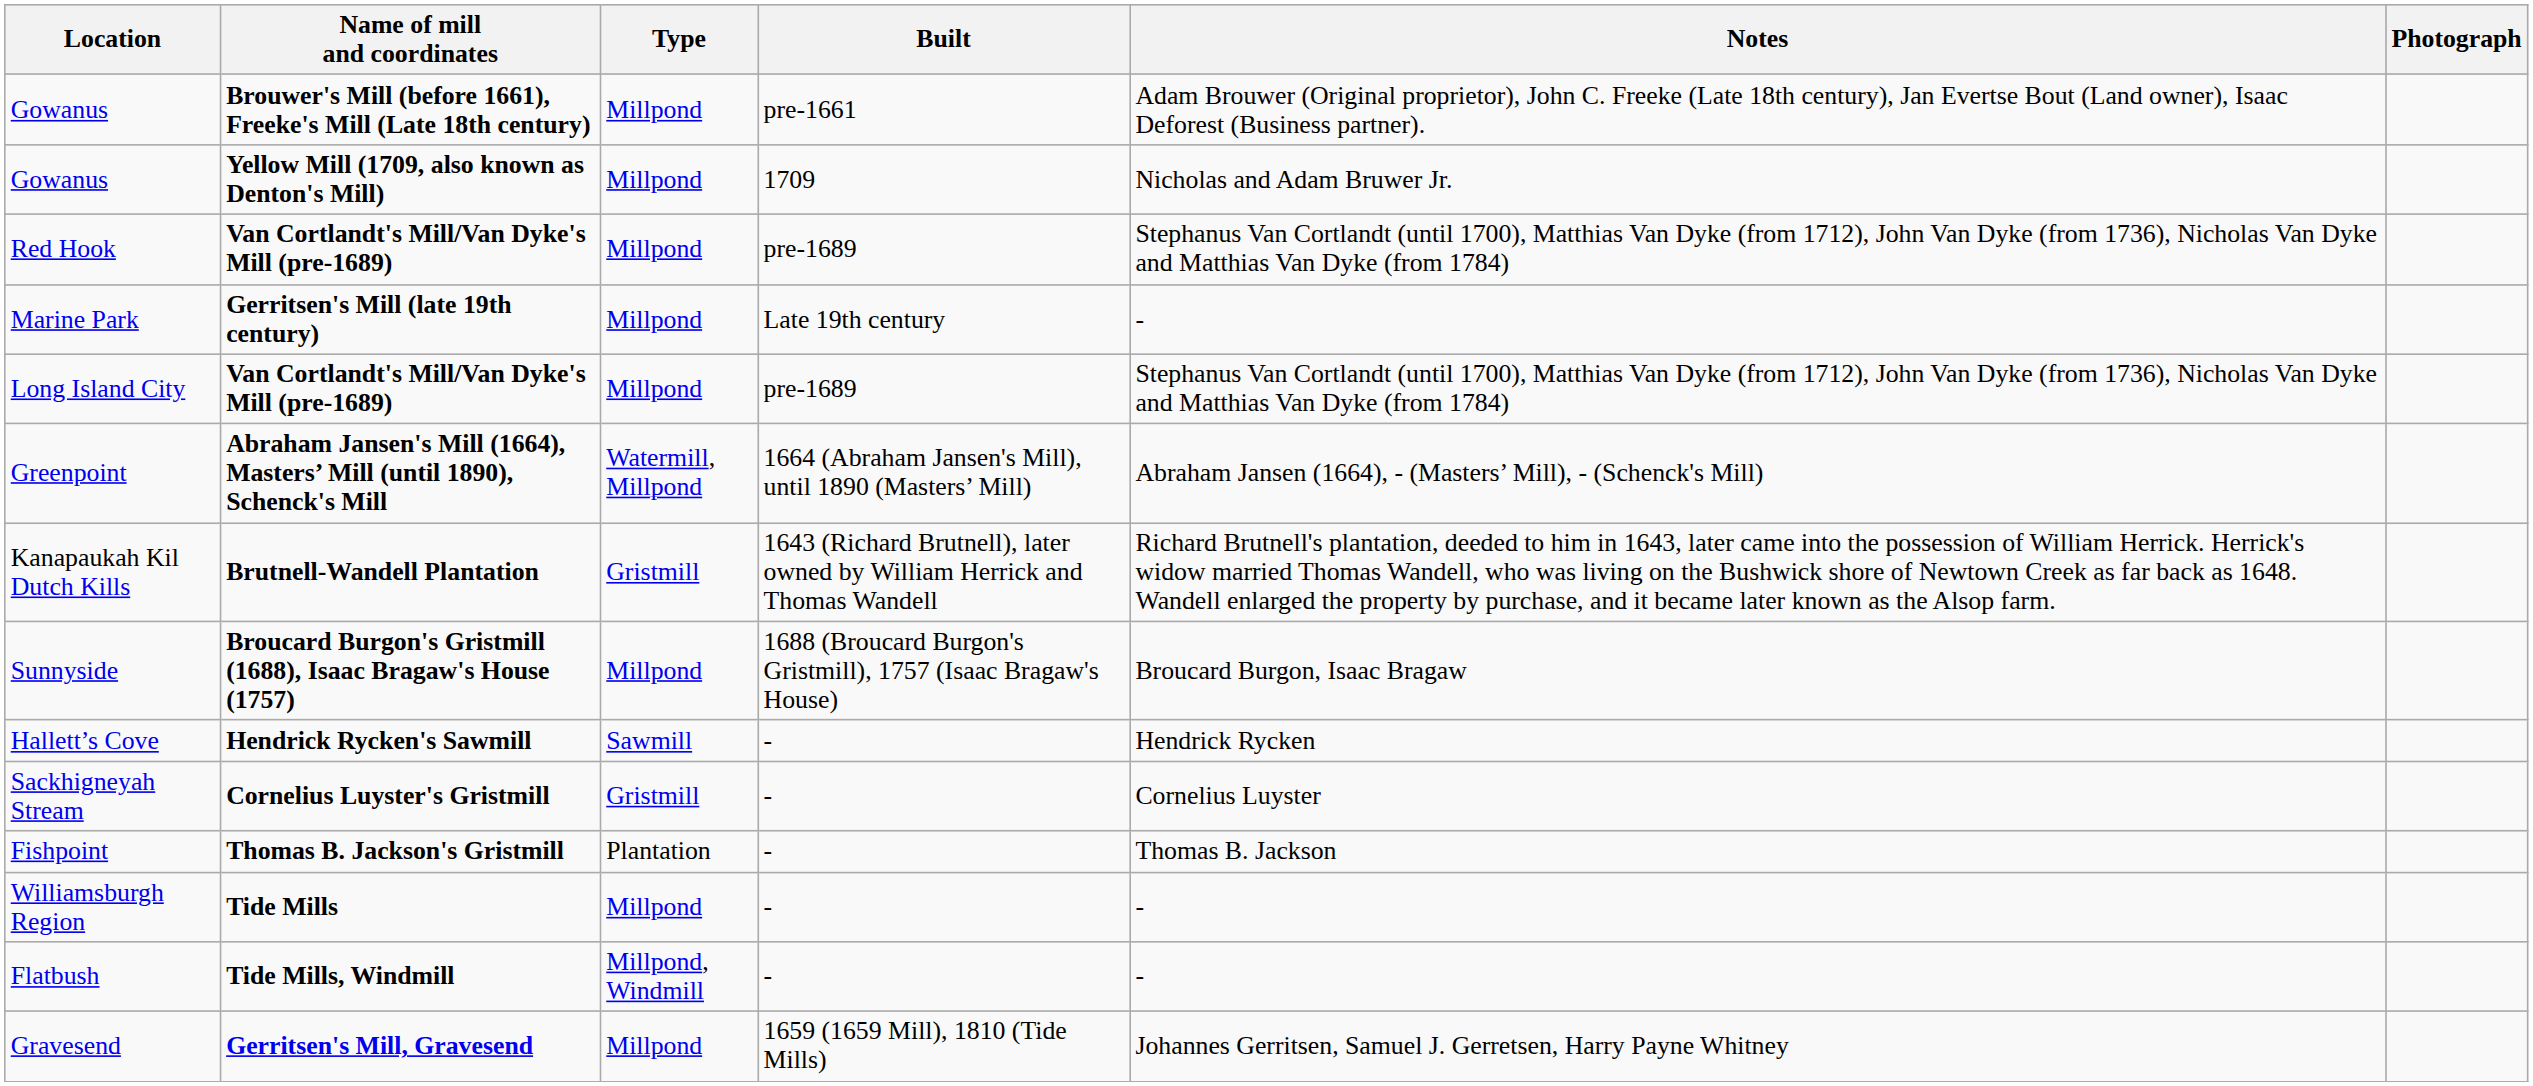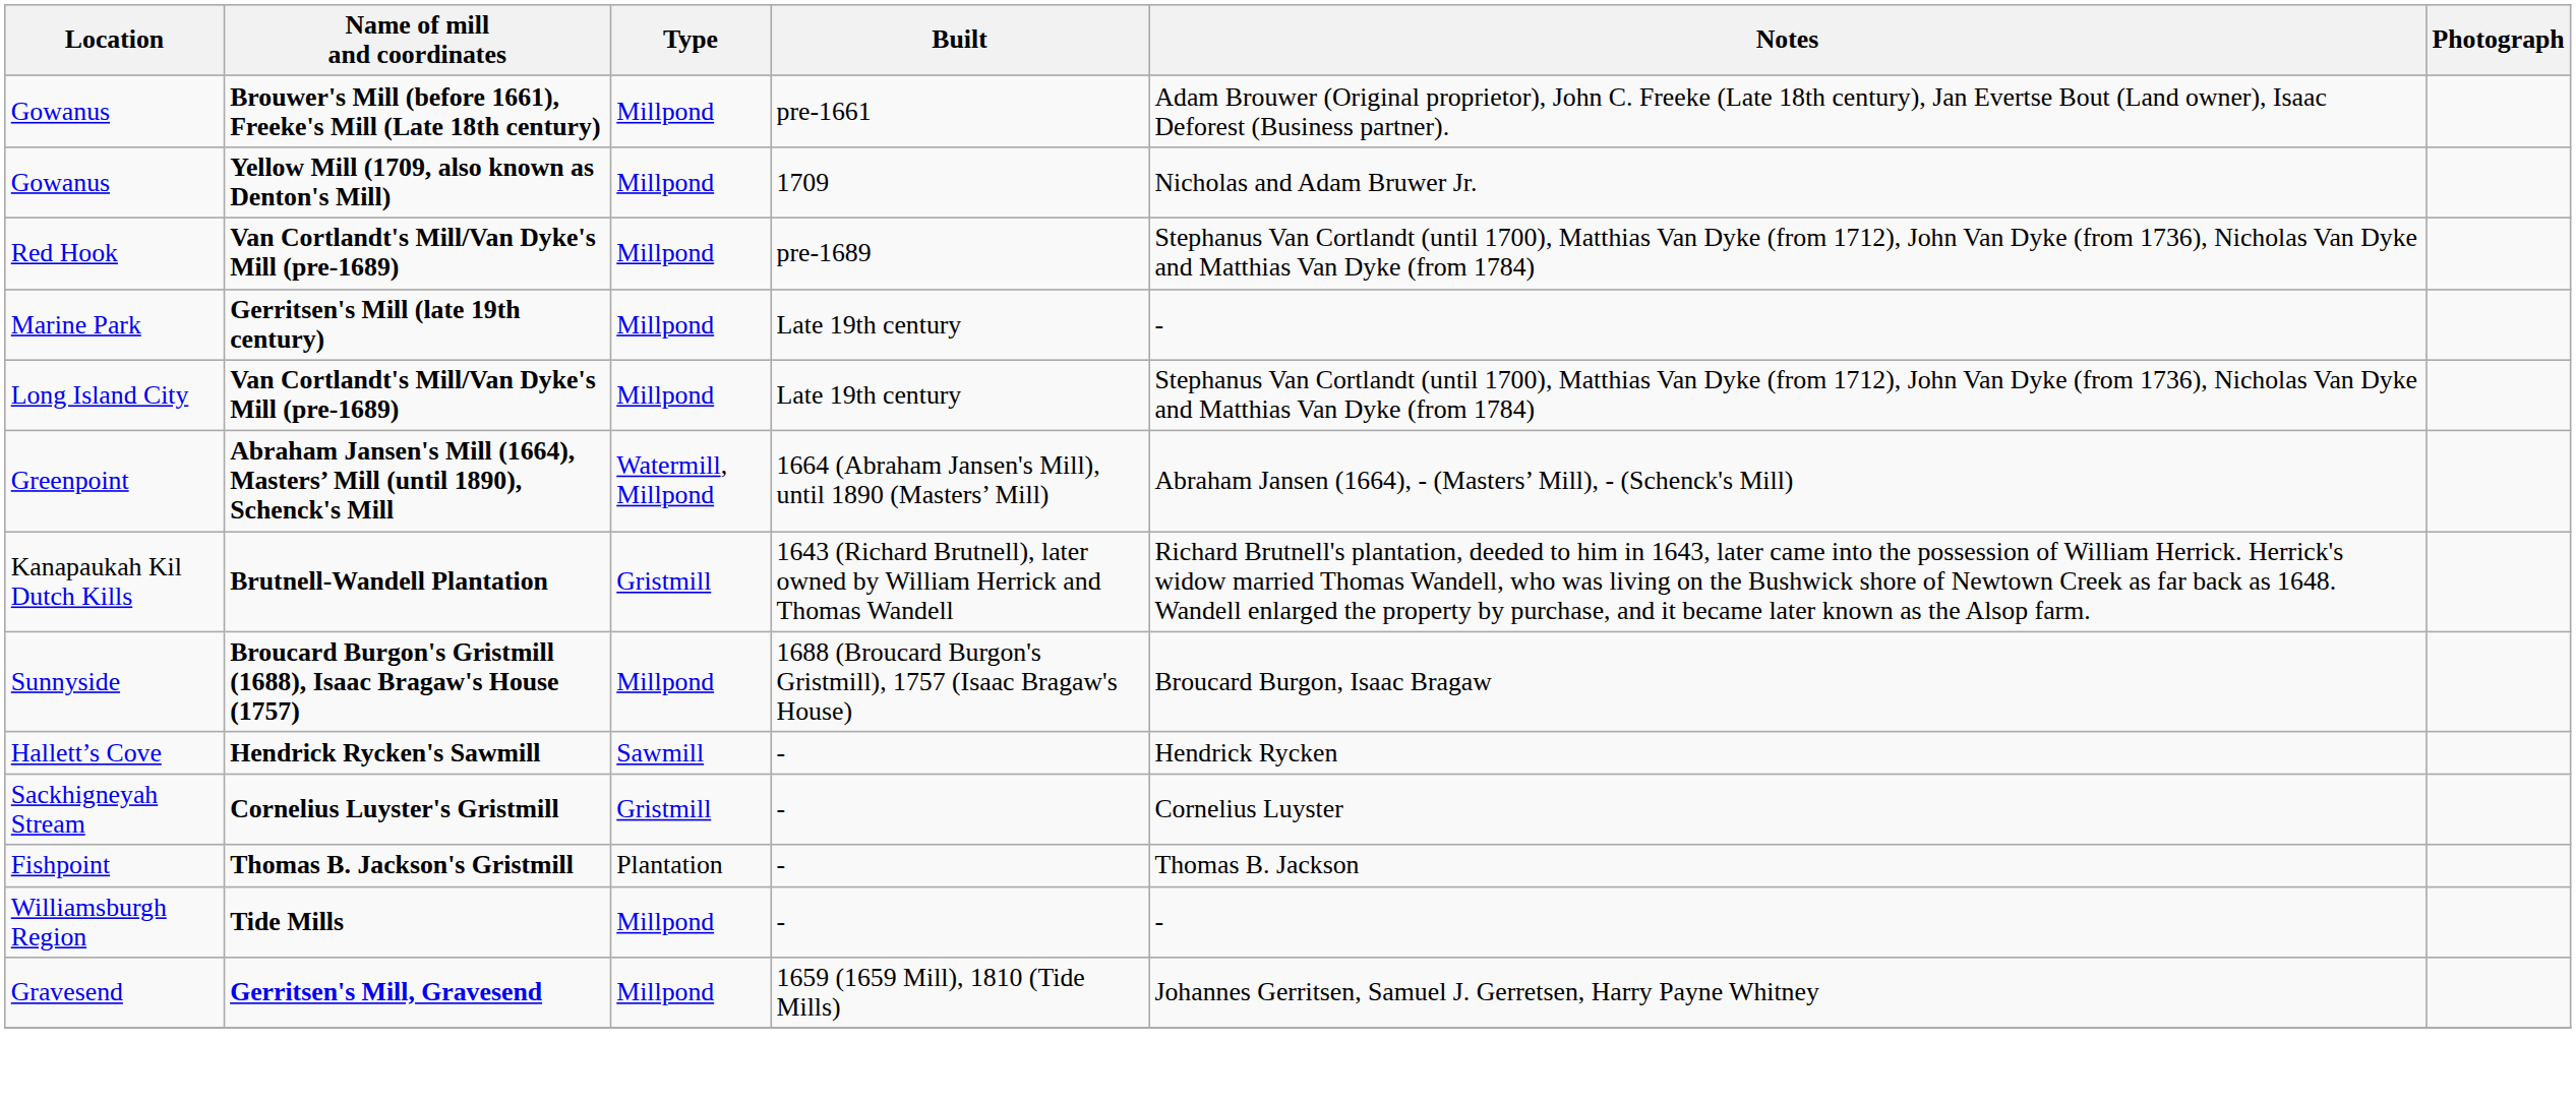 <table class="wikitable">
 <tr>
 <th>Location</th>
 <th>Name of mill<br>and coordinates</th>
 <th>Type</th>
 <th>Built</th>
 <th>Notes</th>
 <th>Photograph</th>
 </tr>
 <tr>
 <td><a href='#'>Gowanus</a></td>
 <td><strong>Brouwer's Mill (before 1661), Freeke's Mill (Late 18th century)</strong></td>
 <td><a href='#'>Millpond</a></td>
 <td>pre-1661</td>
 <td>Adam Brouwer (Original proprietor), John C. Freeke (Late 18th century), Jan Evertse Bout (Land owner), Isaac Deforest (Business partner).</td>
 <td></td>
 </tr>
 <tr>
 <td><a href='#'>Gowanus</a></td>
 <td><strong>Yellow Mill (1709, also known as Denton's Mill)</strong></td>
 <td><a href='#'>Millpond</a></td>
 <td>1709</td>
 <td>Nicholas and Adam Bruwer Jr.</td>
 <td></td>
 </tr>
 <tr>
 <td><a href='#'>Red Hook</a></td>
 <td><strong>Van Cortlandt's Mill/Van Dyke's Mill (pre-1689)</strong></td>
 <td><a href='#'>Millpond</a></td>
 <td>pre-1689</td>
 <td>Stephanus Van Cortlandt (until 1700), Matthias Van Dyke (from 1712), John Van Dyke (from 1736), Nicholas Van Dyke and Matthias Van Dyke (from 1784)</td>
 <td></td>
 </tr>
 <tr>
 <td><a href='#'>Marine Park</a></td>
 <td><strong>Gerritsen's Mill (late 19th century)</strong></td>
 <td><a href='#'>Millpond</a></td>
 <td>Late 19th century</td>
 <td>-</td>
 <td></td>
 </tr>
 <tr>
 <td><a href='#'>Long Island City</a></td>
 <td><strong>Van Cortlandt's Mill/Van Dyke's Mill (pre-1689)</strong></td>
 <td><a href='#'>Millpond</a></td>
-<td>pre-1689</td>
+<td>Late 19th century</td>
 <td>Stephanus Van Cortlandt (until 1700), Matthias Van Dyke (from 1712), John Van Dyke (from 1736), Nicholas Van Dyke and Matthias Van Dyke (from 1784)</td>
 <td></td>
 </tr>
 <tr>
 <td><a href='#'>Greenpoint</a></td>
 <td><strong>Abraham Jansen's Mill (1664), Masters’ Mill (until 1890), Schenck's Mill</strong></td>
 <td><a href='#'>Watermill</a>, <a href='#'>Millpond</a></td>
 <td>1664 (Abraham Jansen's Mill), until 1890 (Masters’ Mill)</td>
 <td>Abraham Jansen (1664), - (Masters’ Mill), - (Schenck's Mill)</td>
 <td></td>
 </tr>
 <tr>
 <td>Kanapaukah Kil <a href='#'>Dutch Kills</a></td>
 <td><strong>Brutnell-Wandell Plantation</strong></td>
 <td><a href='#'>Gristmill</a></td>
 <td>1643 (Richard Brutnell), later owned by William Herrick and Thomas Wandell</td>
 <td>Richard Brutnell's plantation, deeded to him in 1643, later came into the possession of William Herrick. Herrick's widow married Thomas Wandell, who was living on the Bushwick shore of Newtown Creek as far back as 1648. Wandell enlarged the property by purchase, and it became later known as the Alsop farm.</td>
 <td></td>
 </tr>
 <tr>
 <td><a href='#'>Sunnyside</a></td>
 <td><strong>Broucard Burgon's Gristmill (1688), Isaac Bragaw's House (1757)</strong></td>
 <td><a href='#'>Millpond</a></td>
 <td>1688 (Broucard Burgon's Gristmill), 1757 (Isaac Bragaw's House)</td>
 <td>Broucard Burgon, Isaac Bragaw</td>
 <td></td>
 </tr>
 <tr>
 <td><a href='#'>Hallett’s Cove</a></td>
 <td><strong>Hendrick Rycken's Sawmill</strong></td>
 <td><a href='#'>Sawmill</a></td>
 <td>-</td>
 <td>Hendrick Rycken</td>
 <td></td>
 </tr>
 <tr>
 <td><a href='#'>Sackhigneyah Stream</a></td>
 <td><strong>Cornelius Luyster's Gristmill</strong></td>
 <td><a href='#'>Gristmill</a></td>
 <td>-</td>
 <td>Cornelius Luyster</td>
 <td></td>
 </tr>
 <tr>
 <td><a href='#'>Fishpoint</a></td>
 <td><strong>Thomas B. Jackson's Gristmill</strong></td>
 <td>Plantation</td>
 <td>-</td>
 <td>Thomas B. Jackson</td>
 <td></td>
 </tr>
 <tr>
 <td><a href='#'>Williamsburgh Region</a></td>
 <td><strong>Tide Mills</strong></td>
 <td><a href='#'>Millpond</a></td>
 <td>-</td>
 <td>-</td>
 <td></td>
 </tr>
 <tr>
-<td><a href='#'>Flatbush</a></td>
-<td><strong>Tide Mills, Windmill</strong></td>
-<td><a href='#'>Millpond</a>, <a href='#'>Windmill</a></td>
-<td>-</td>
-<td>-</td>
-<td></td>
-</tr>
-<tr>
 <td><a href='#'>Gravesend</a></td>
 <td><strong><a href='#'>Gerritsen's Mill, Gravesend</a></strong></td>
 <td><a href='#'>Millpond</a></td>
 <td>1659 (1659 Mill), 1810 (Tide Mills)</td>
 <td>Johannes Gerritsen, Samuel J. Gerretsen, Harry Payne Whitney</td>
 <td></td>
 </tr>
 <tr>
 </tr>
 </table>
